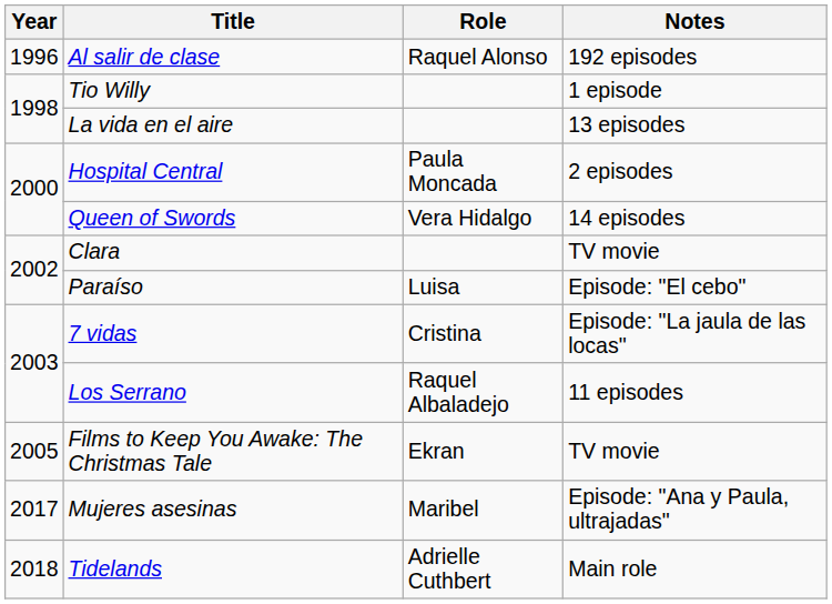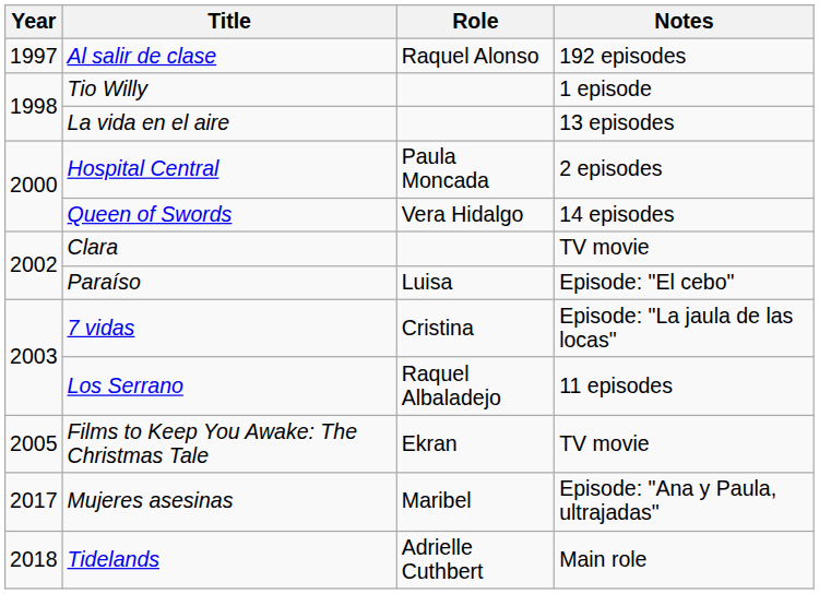 <table class="wikitable sortable">
 <tr 2019>
 <th>Year</th>
 <th>Title</th>
 <th>Role</th>
 <th>Notes</th>
 </tr>
 <tr>
-<td>1996</td>
+<td>1997</td>
 <td><em><a href='#'>Al salir de clase</a></em></td>
 <td>Raquel Alonso</td>
 <td>192 episodes</td>
 </tr>
 <tr>
 <td rowspan="2">1998</td>
 <td><em>Tio Willy</em></td>
 <td></td>
 <td>1 episode</td>
 </tr>
 <tr>
 <td><em>La vida en el aire</em></td>
 <td></td>
 <td>13 episodes</td>
 </tr>
 <tr>
 <td rowspan="2">2000</td>
 <td><em><a href='#'>Hospital Central</a></em></td>
 <td>Paula Moncada</td>
 <td>2 episodes</td>
 </tr>
 <tr>
 <td><em><a href='#'>Queen of Swords</a></em></td>
 <td>Vera Hidalgo</td>
 <td>14 episodes</td>
 </tr>
 <tr>
 <td rowspan="2">2002</td>
 <td><em>Clara</em></td>
 <td></td>
 <td>TV movie</td>
 </tr>
 <tr>
 <td><em>Paraíso</em></td>
 <td>Luisa</td>
 <td>Episode: "El cebo"</td>
 </tr>
 <tr>
 <td rowspan="2">2003</td>
 <td><em><a href='#'>7 vidas</a></em></td>
 <td>Cristina</td>
 <td>Episode: "La jaula de las locas"</td>
 </tr>
 <tr>
 <td><em><a href='#'>Los Serrano</a></em></td>
 <td>Raquel Albaladejo</td>
 <td>11 episodes</td>
 </tr>
 <tr>
 <td>2005</td>
 <td><em>Films to Keep You Awake: The Christmas Tale</em></td>
 <td>Ekran</td>
 <td>TV movie</td>
 </tr>
 <tr>
 <td>2017</td>
 <td><em>Mujeres asesinas</em></td>
 <td>Maribel</td>
 <td>Episode: "Ana y Paula, ultrajadas"</td>
 </tr>
 <tr>
 <td>2018</td>
 <td><em><a href='#'>Tidelands</a></em></td>
 <td>Adrielle Cuthbert</td>
 <td>Main role</td>
 </tr>
 </table>
